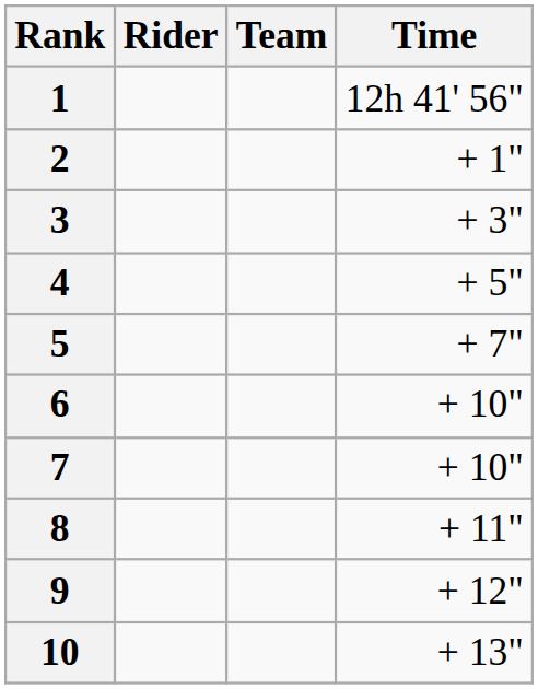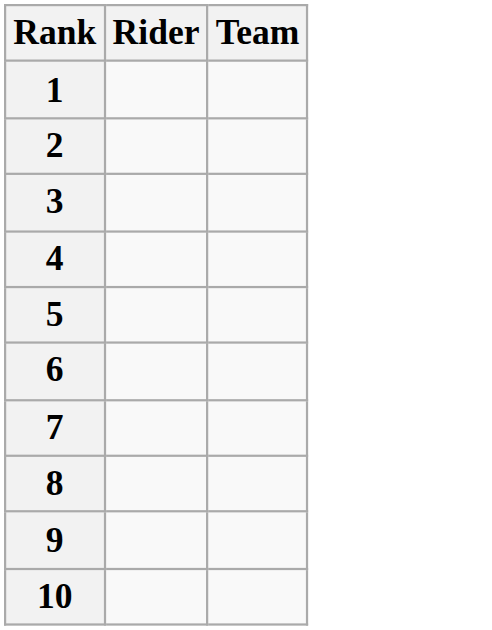 <table class="wikitable" margin-bottom:0;">
 <tr>
 <th scope="col">Rank</th>
 <th scope="col">Rider</th>
 <th scope="col">Team</th>
-<th scope="col">Time</th>
 </tr>
 <tr>
 <th scope="row">1</th>
 <td> </td>
 <td></td>
-<td align="right">12h 41' 56"</td>
 </tr>
 <tr>
 <th scope="row">2</th>
 <td> </td>
 <td></td>
-<td align="right">+ 1"</td>
 </tr>
 <tr>
 <th scope="row">3</th>
 <td> </td>
 <td></td>
-<td align="right">+ 3"</td>
 </tr>
 <tr>
 <th scope="row">4</th>
 <td></td>
 <td></td>
-<td align="right">+ 5"</td>
 </tr>
 <tr>
 <th scope="row">5</th>
 <td></td>
 <td></td>
-<td align="right">+ 7"</td>
 </tr>
 <tr>
 <th scope="row">6</th>
 <td></td>
 <td></td>
-<td align="right">+ 10"</td>
 </tr>
 <tr>
 <th scope="row">7</th>
 <td></td>
 <td></td>
-<td align="right">+ 10"</td>
 </tr>
 <tr>
 <th scope="row">8</th>
 <td></td>
 <td></td>
-<td align="right">+ 11"</td>
 </tr>
 <tr>
 <th scope="row">9</th>
 <td></td>
 <td></td>
-<td align="right">+ 12"</td>
 </tr>
 <tr>
 <th scope="row">10</th>
 <td></td>
 <td></td>
-<td align="right">+ 13"</td>
 </tr>
 </table>
